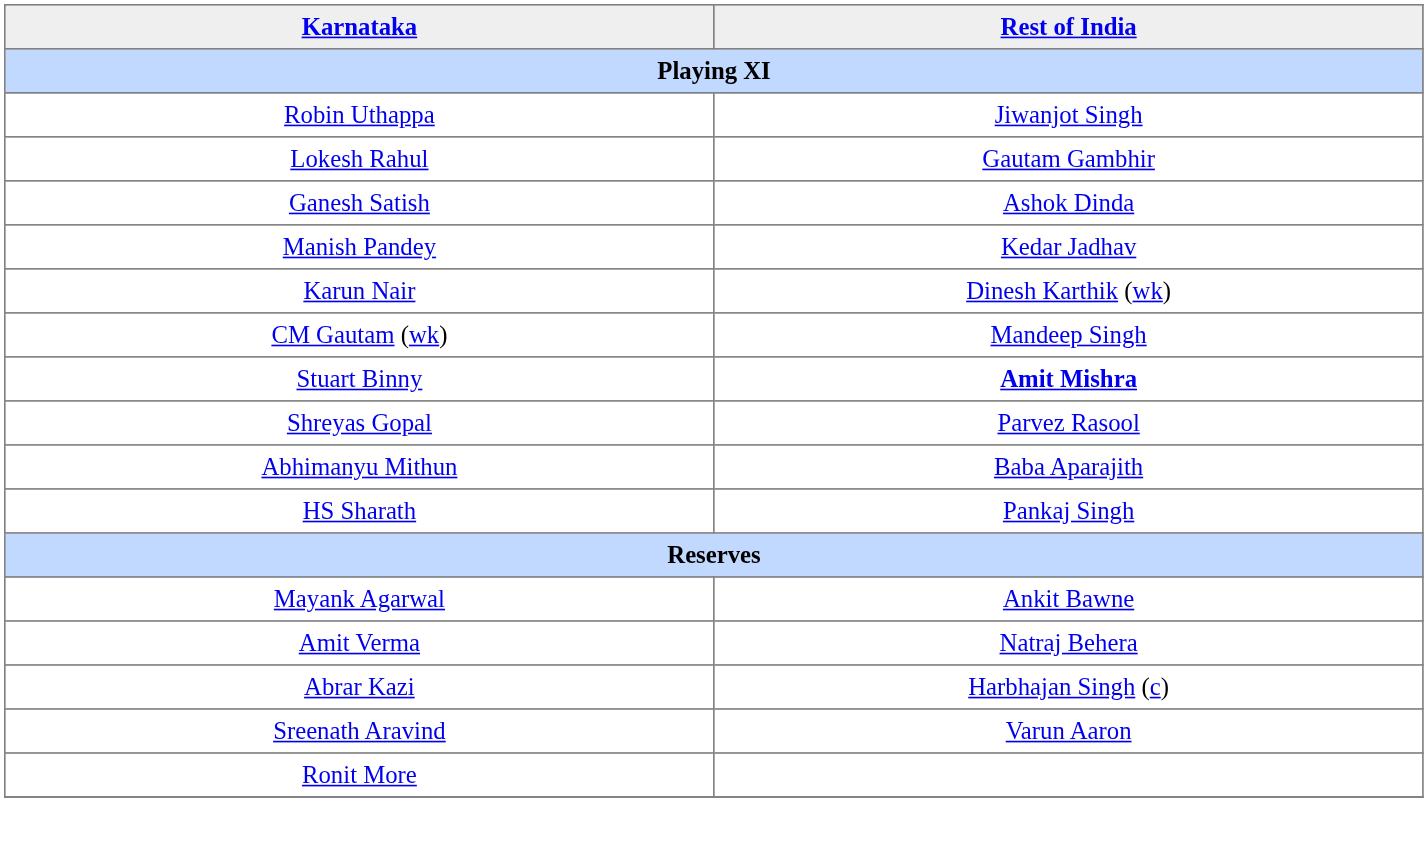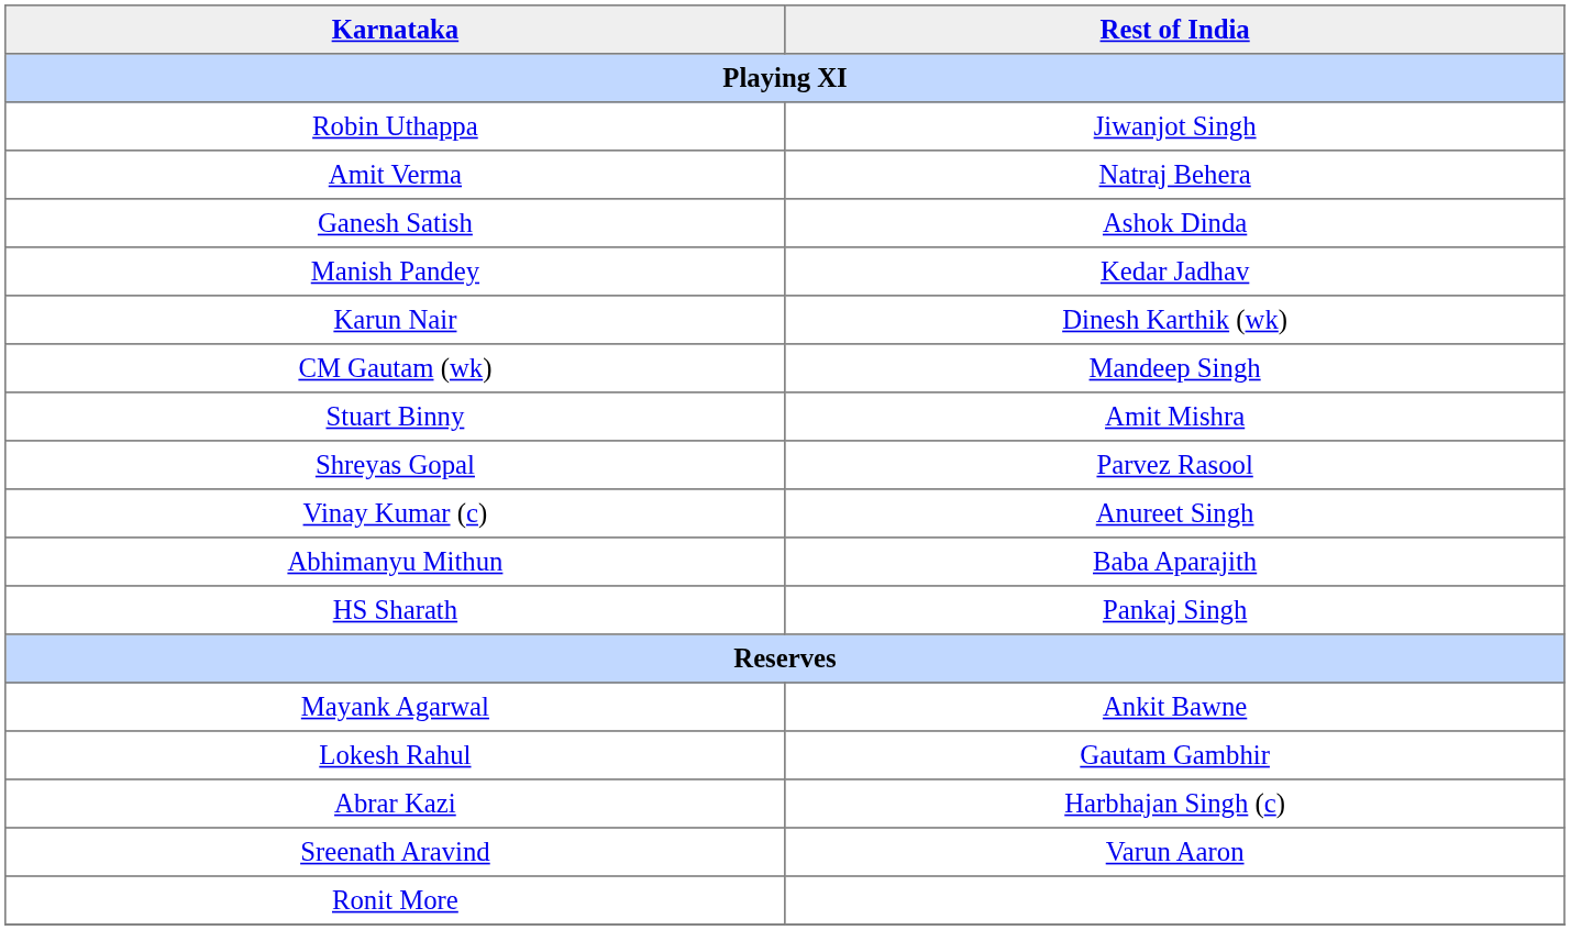 <table border="1" cellpadding="4" cellspacing="0" style="text-align:center; font-size:95%; border-collapse:collapse;" width=55%>
 <tr bgcolor="#efefef">
 <th width="15%"><a href='#'>Karnataka</a></th>
 <th width="15%"><a href='#'>Rest of India</a></th>
 </tr>
 <tr style="background:#C1D8FF;">
 <th colspan=2>Playing XI</th>
 </tr>
 <tr>
 <td><a href='#'>Robin Uthappa</a></td>
 <td><a href='#'>Jiwanjot Singh</a></td>
 </tr>
 <tr>
-<td><a href='#'>Lokesh Rahul</a></td>
-<td><a href='#'>Gautam Gambhir</a></td>
+<td><a href='#'>Amit Verma</a></td>
+<td><a href='#'>Natraj Behera</a></td>
 </tr>
 <tr>
 <td><a href='#'>Ganesh Satish</a></td>
 <td><a href='#'>Ashok Dinda</a></td>
 </tr>
 <tr>
 <td><a href='#'>Manish Pandey</a></td>
 <td><a href='#'>Kedar Jadhav</a></td>
 </tr>
 <tr>
 <td><a href='#'>Karun Nair</a></td>
 <td><a href='#'>Dinesh Karthik</a> (<a href='#'>wk</a>)</td>
 </tr>
 <tr>
 <td><a href='#'>CM Gautam</a> (<a href='#'>wk</a>)</td>
 <td><a href='#'>Mandeep Singh</a></td>
 </tr>
 <tr>
 <td><a href='#'>Stuart Binny</a></td>
-<td><strong><a href='#'>Amit Mishra</a></strong></td>
+<td><a href='#'>Amit Mishra</a></td>
 </tr>
 <tr>
 <td><a href='#'>Shreyas Gopal</a></td>
 <td><a href='#'>Parvez Rasool</a></td>
+</tr>
+<tr>
+<td><a href='#'>Vinay Kumar</a> (<a href='#'>c</a>)</td>
+<td><a href='#'>Anureet Singh</a></td>
 </tr>
 <tr>
 <td><a href='#'>Abhimanyu Mithun</a></td>
 <td><a href='#'>Baba Aparajith</a></td>
 </tr>
 <tr>
 <td><a href='#'>HS Sharath</a></td>
 <td><a href='#'>Pankaj Singh</a></td>
 </tr>
 <tr style="background:#C1D8FF;">
 <th colspan=2>Reserves</th>
 </tr>
 <tr>
 <td><a href='#'>Mayank Agarwal</a></td>
 <td><a href='#'>Ankit Bawne</a></td>
 </tr>
 <tr>
-<td><a href='#'>Amit Verma</a></td>
-<td><a href='#'>Natraj Behera</a></td>
+<td><a href='#'>Lokesh Rahul</a></td>
+<td><a href='#'>Gautam Gambhir</a></td>
 </tr>
 <tr>
 <td><a href='#'>Abrar Kazi</a></td>
 <td><a href='#'>Harbhajan Singh</a> (<a href='#'>c</a>)</td>
 </tr>
 <tr>
 <td><a href='#'>Sreenath Aravind</a></td>
 <td><a href='#'>Varun Aaron</a></td>
 </tr>
 <tr>
 <td><a href='#'>Ronit More</a></td>
 <td></td>
 </tr>
 <tr>
 </tr>
 </table>
